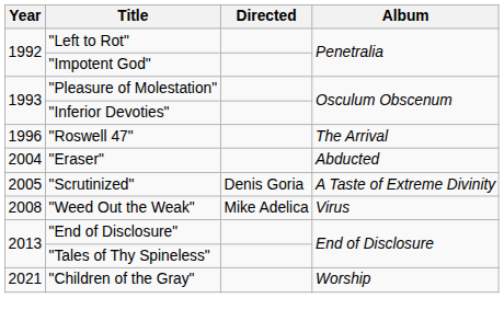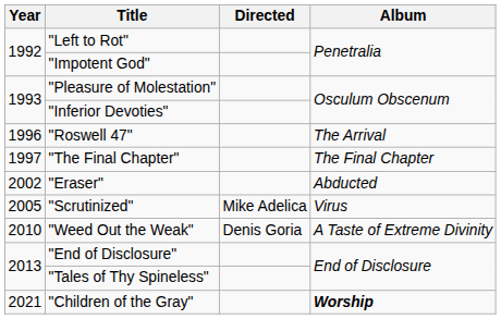 <table class="wikitable" border="1">
 <tr>
 <th>Year</th>
 <th>Title</th>
 <th>Directed</th>
 <th>Album</th>
 </tr>
 <tr>
 <td rowspan=2>1992</td>
 <td>"Left to Rot"</td>
 <td></td>
 <td rowspan=2><em>Penetralia</em></td>
 </tr>
 <tr>
 <td>"Impotent God"</td>
 <td></td>
 </tr>
 <tr>
 <td rowspan=2>1993</td>
 <td>"Pleasure of Molestation"</td>
 <td></td>
 <td rowspan=2><em>Osculum Obscenum</em></td>
 </tr>
 <tr>
 <td>"Inferior Devoties"</td>
 <td></td>
 </tr>
 <tr>
 <td>1996</td>
 <td>"Roswell 47"</td>
 <td></td>
 <td><em>The Arrival</em></td>
 </tr>
 <tr>
-<td>2004</td>
+<td>1997</td>
+<td>"The Final Chapter"</td>
+<td></td>
+<td><em>The Final Chapter</em></td>
+</tr>
+<tr>
+<td>2002</td>
 <td>"Eraser"</td>
 <td></td>
 <td><em>Abducted</em></td>
 </tr>
 <tr>
 <td>2005</td>
 <td>"Scrutinized"</td>
+<td>Mike Adelica</td>
+<td><em>Virus</em></td>
+</tr>
+<tr>
+<td>2010</td>
+<td>"Weed Out the Weak"</td>
 <td>Denis Goria</td>
 <td><em>A Taste of Extreme Divinity</em></td>
-</tr>
-<tr>
-<td>2008</td>
-<td>"Weed Out the Weak"</td>
-<td>Mike Adelica</td>
-<td><em>Virus</em></td>
 </tr>
 <tr>
 <td rowspan=2>2013</td>
 <td>"End of Disclosure"</td>
 <td></td>
 <td rowspan=2><em>End of Disclosure</em></td>
 </tr>
 <tr>
 <td>"Tales of Thy Spineless"</td>
 <td></td>
 </tr>
 <tr>
 <td>2021</td>
 <td>"Children of the Gray"</td>
 <td></td>
-<td><em>Worship</em></td>
+<td><strong><em>Worship</em></strong></td>
 </tr>
 </table>
